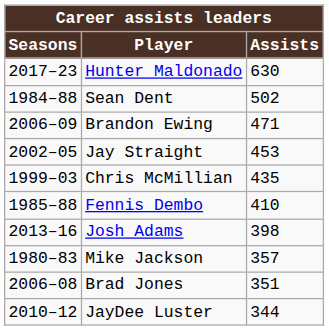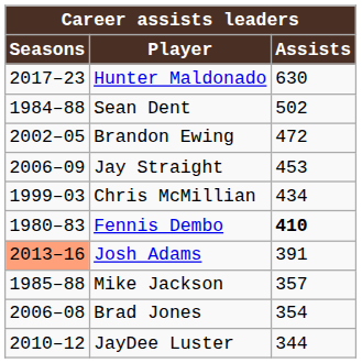 <table class="wikitable" style="float:left; margin-right:1em">
 <tr>
 <th style="background:#492f24; color:white;" colspan=6>Career assists leaders</th>
 </tr>
 <tr>
 <th style="background:#492f24; color:white">Seasons</th>
 <th style="background:#492f24; color:white">Player</th>
 <th style="background:#492f24; color:white">Assists</th>
 </tr>
 <tr>
 <td>2017–23</td>
 <td><a href='#'>Hunter Maldonado</a></td>
 <td>630</td>
 </tr>
 <tr>
 <td>1984–88</td>
 <td>Sean Dent</td>
 <td>502</td>
 </tr>
 <tr>
-<td>2006–09</td>
+<td>2002–05</td>
 <td>Brandon Ewing</td>
-<td>471</td>
+<td>472</td>
 </tr>
 <tr>
-<td>2002–05</td>
+<td>2006–09</td>
 <td>Jay Straight</td>
 <td>453</td>
 </tr>
 <tr>
 <td>1999–03</td>
 <td>Chris McMillian</td>
-<td>435</td>
+<td>434</td>
+</tr>
+<tr>
+<td>1980–83</td>
+<td><a href='#'>Fennis Dembo</a></td>
+<td><strong>410</strong></td>
+</tr>
+<tr>
+<td style="background: lightsalmon;">2013–16</td>
+<td><a href='#'>Josh Adams</a></td>
+<td>391</td>
 </tr>
 <tr>
 <td>1985–88</td>
-<td><a href='#'>Fennis Dembo</a></td>
-<td>410</td>
-</tr>
-<tr>
-<td>2013–16</td>
-<td><a href='#'>Josh Adams</a></td>
-<td>398</td>
-</tr>
-<tr>
-<td>1980–83</td>
 <td>Mike Jackson</td>
 <td>357</td>
 </tr>
 <tr>
 <td>2006–08</td>
 <td>Brad Jones</td>
-<td>351</td>
+<td>354</td>
 </tr>
 <tr>
 <td>2010–12</td>
 <td>JayDee Luster</td>
 <td>344</td>
 </tr>
 </table>
